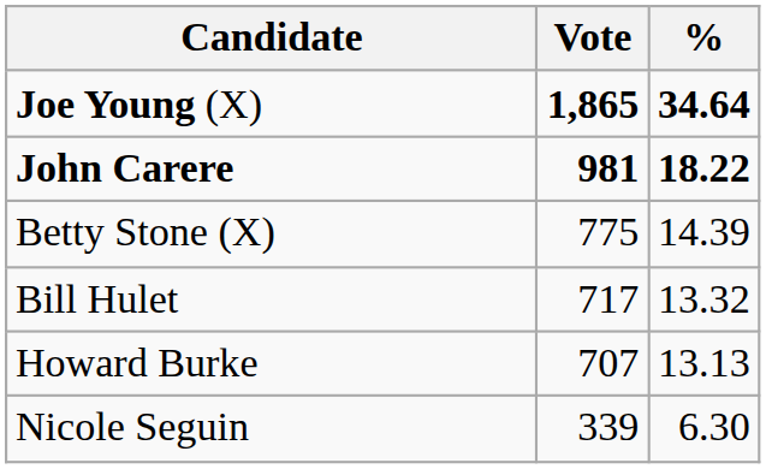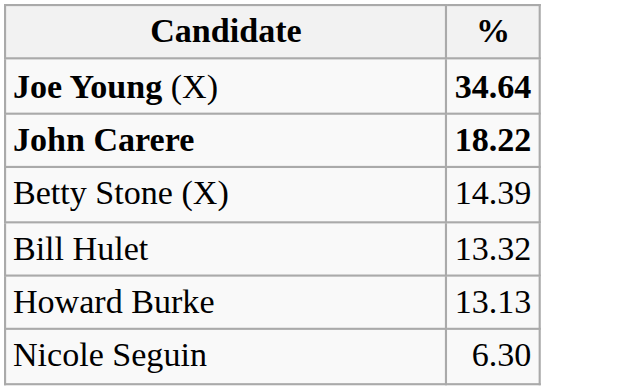 <table class="wikitable">
 <tr>
 <th bgcolor="#DDDDFF" width="200px">Candidate</th>
-<th bgcolor="#DDDDFF">Vote</th>
 <th bgcolor="#DDDDFF">%</th>
 </tr>
 <tr>
 <td><strong>Joe Young</strong> (X)</td>
-<td style="text-align: right;"><strong>1,865</strong></td>
 <td style="text-align: right;"><strong>34.64</strong></td>
 </tr>
 <tr>
 <td><strong>John Carere</strong></td>
-<td style="text-align: right;"><strong>981</strong></td>
 <td style="text-align: right;"><strong>18.22</strong></td>
 </tr>
 <tr>
 <td>Betty Stone (X)</td>
-<td style="text-align: right;">775</td>
 <td style="text-align: right;">14.39</td>
 </tr>
 <tr>
 <td>Bill Hulet</td>
-<td style="text-align: right;">717</td>
 <td style="text-align: right;">13.32</td>
 </tr>
 <tr>
 <td>Howard Burke</td>
-<td style="text-align: right;">707</td>
 <td style="text-align: right;">13.13</td>
 </tr>
 <tr>
 <td>Nicole Seguin</td>
-<td style="text-align: right;">339</td>
 <td style="text-align: right;">6.30</td>
 </tr>
 </table>
